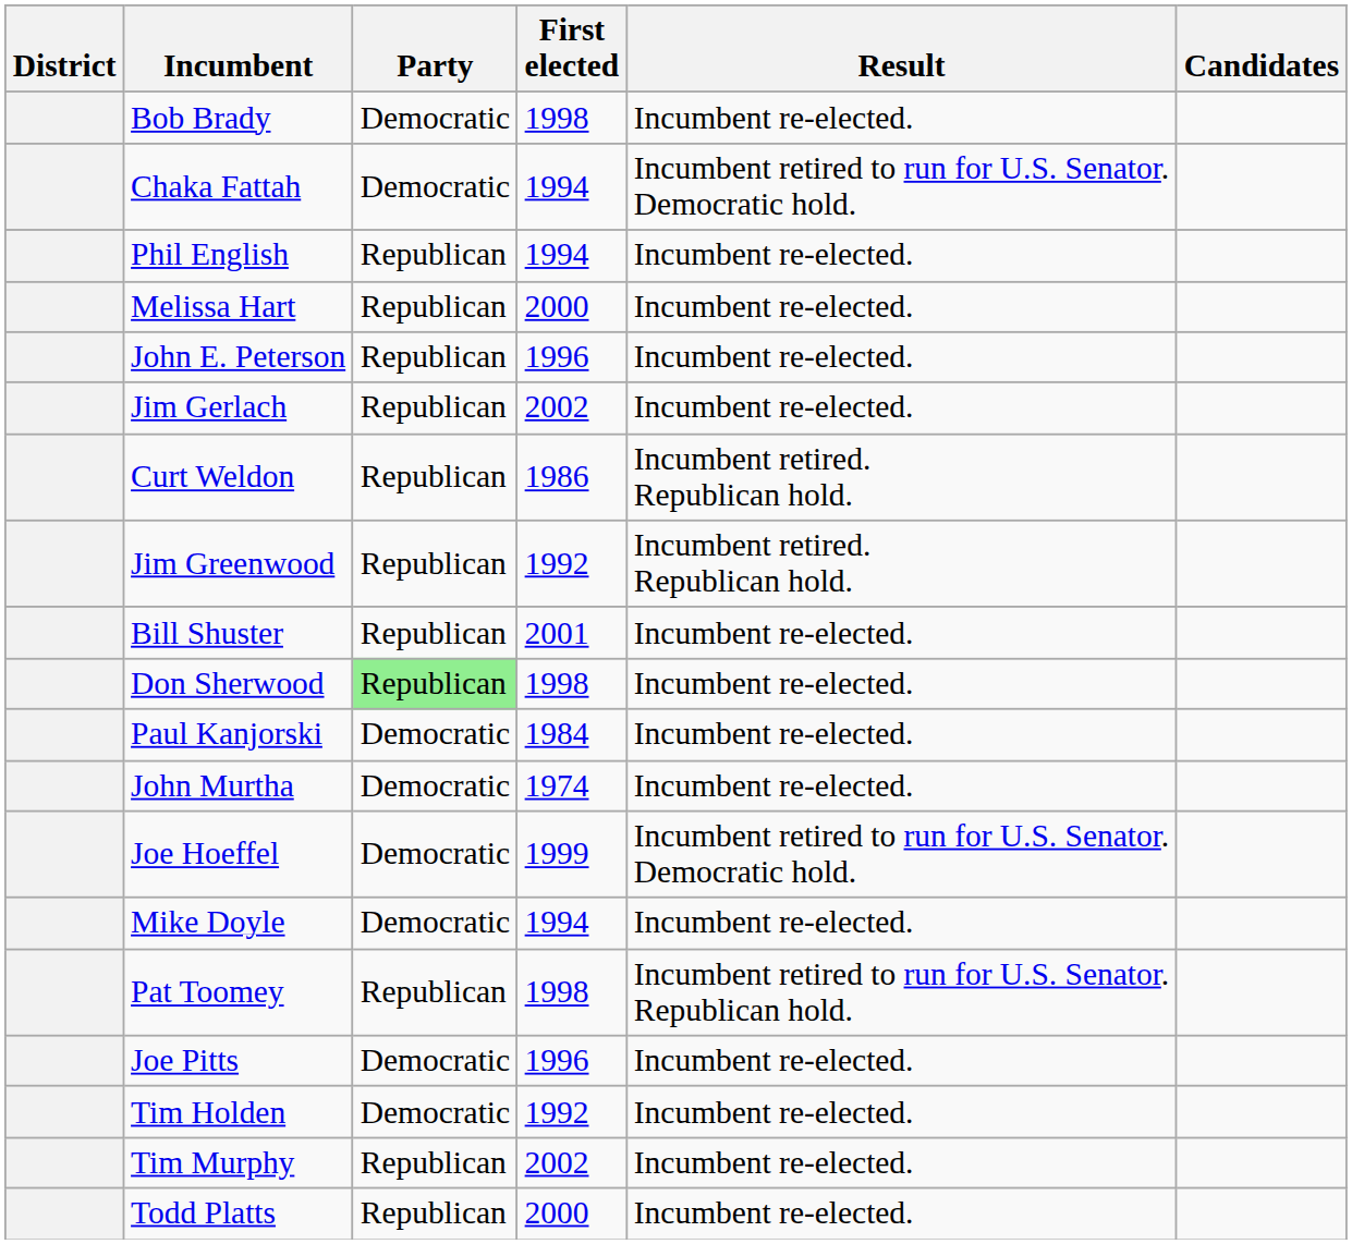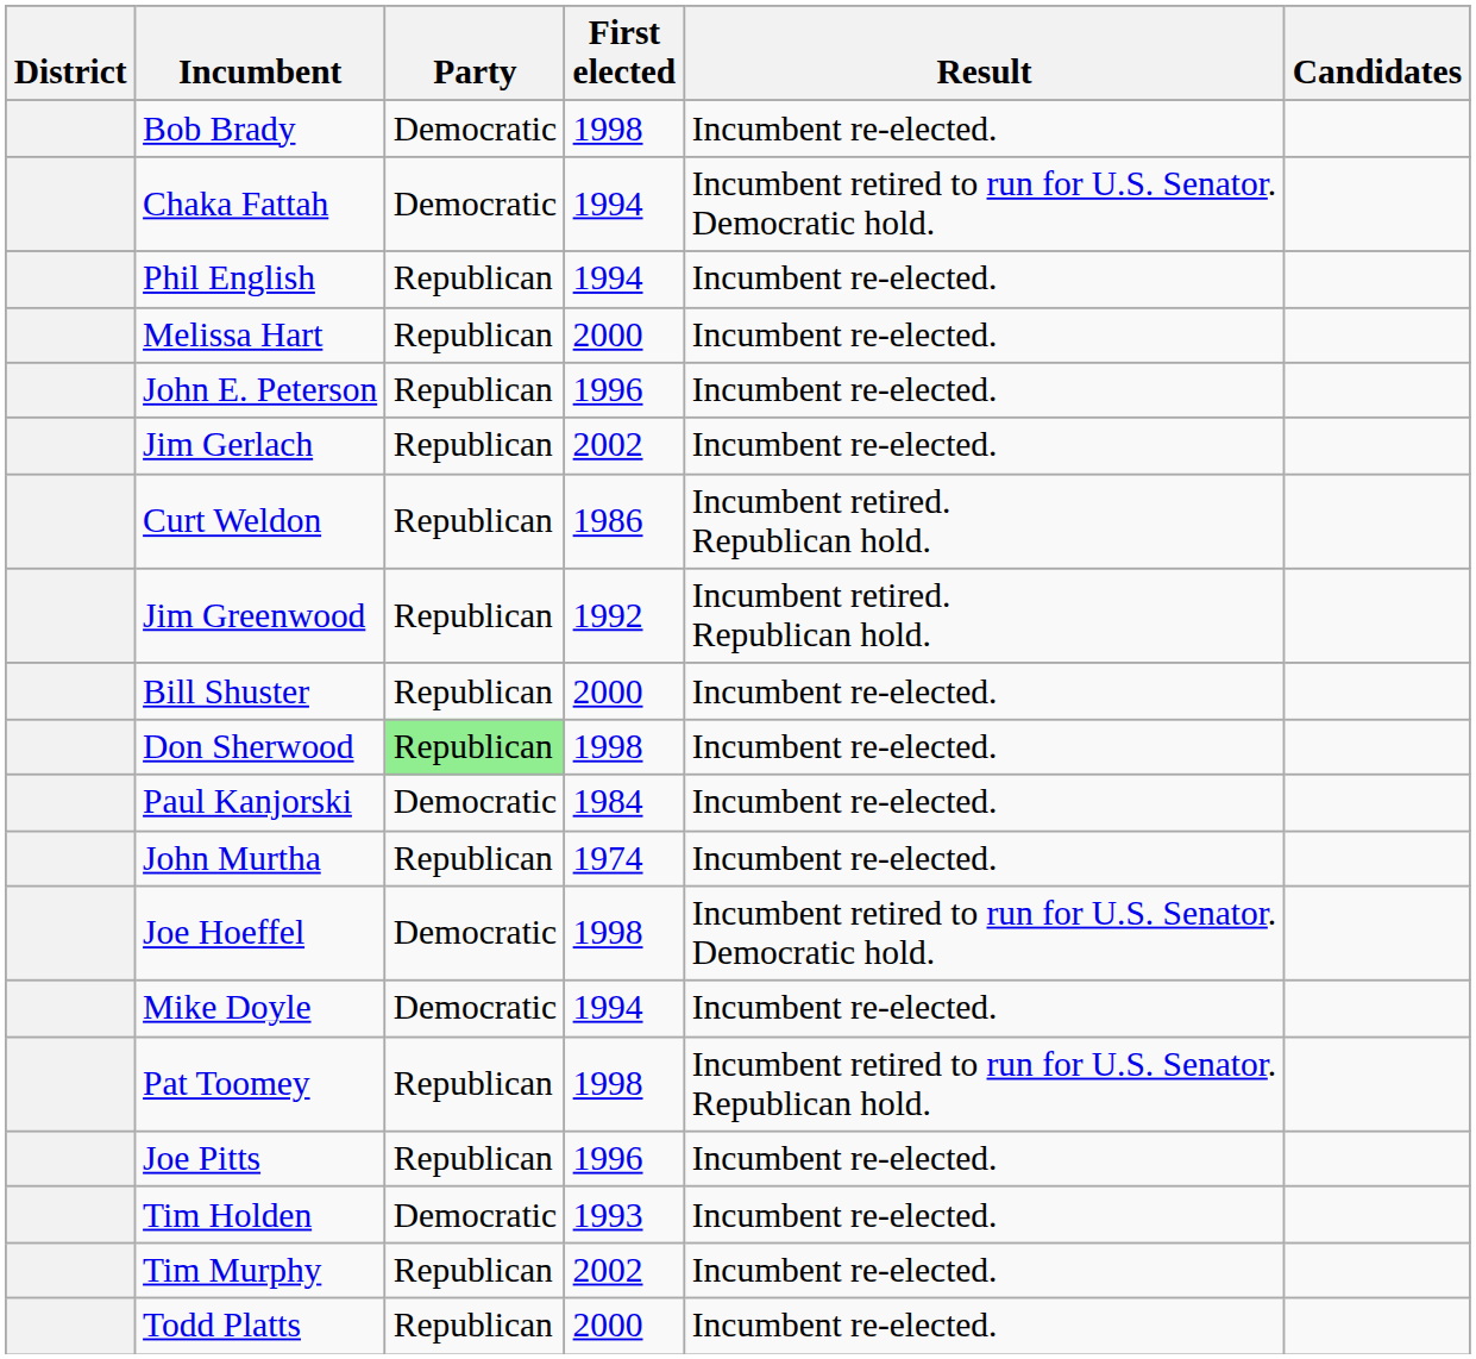 <table class=wikitable>
 <tr valign=bottom>
 <th>District</th>
 <th>Incumbent</th>
 <th>Party</th>
 <th>First<br>elected</th>
 <th>Result</th>
 <th>Candidates</th>
 </tr>
 <tr>
 <th></th>
 <td><a href='#'>Bob Brady</a></td>
 <td>Democratic</td>
 <td><a href='#'>1998</a></td>
 <td>Incumbent re-elected.</td>
 <td nowrap></td>
 </tr>
 <tr>
 <th></th>
 <td><a href='#'>Chaka Fattah</a></td>
 <td>Democratic</td>
 <td><a href='#'>1994</a></td>
 <td>Incumbent retired to <a href='#'>run for U.S. Senator</a>.<br> Democratic hold.</td>
 <td nowrap></td>
 </tr>
 <tr>
 <th></th>
 <td><a href='#'>Phil English</a></td>
 <td>Republican</td>
 <td><a href='#'>1994</a></td>
 <td>Incumbent re-elected.</td>
 <td nowrap></td>
 </tr>
 <tr>
 <th></th>
 <td><a href='#'>Melissa Hart</a></td>
 <td>Republican</td>
 <td><a href='#'>2000</a></td>
 <td>Incumbent re-elected.</td>
 <td nowrap></td>
 </tr>
 <tr>
 <th></th>
 <td><a href='#'>John E. Peterson</a></td>
 <td>Republican</td>
 <td><a href='#'>1996</a></td>
 <td>Incumbent re-elected.</td>
 <td nowrap></td>
 </tr>
 <tr>
 <th></th>
 <td><a href='#'>Jim Gerlach</a></td>
 <td>Republican</td>
 <td><a href='#'>2002</a></td>
 <td>Incumbent re-elected.</td>
 <td nowrap></td>
 </tr>
 <tr>
 <th></th>
 <td><a href='#'>Curt Weldon</a></td>
 <td>Republican</td>
 <td><a href='#'>1986</a></td>
 <td>Incumbent retired.<br>Republican hold.</td>
 <td nowrap></td>
 </tr>
 <tr>
 <th></th>
 <td><a href='#'>Jim Greenwood</a></td>
 <td>Republican</td>
 <td><a href='#'>1992</a></td>
 <td>Incumbent retired.<br>Republican hold.</td>
 <td nowrap></td>
 </tr>
 <tr>
 <th></th>
 <td><a href='#'>Bill Shuster</a></td>
 <td>Republican</td>
-<td><a href='#'>2001 </a></td>
+<td><a href='#'>2000 </a></td>
 <td>Incumbent re-elected.</td>
 <td nowrap></td>
 </tr>
 <tr>
 <th></th>
 <td><a href='#'>Don Sherwood</a></td>
 <td style="background: lightgreen;">Republican</td>
 <td><a href='#'>1998</a></td>
 <td>Incumbent re-elected.</td>
 <td nowrap></td>
 </tr>
 <tr>
 <th></th>
 <td><a href='#'>Paul Kanjorski</a></td>
 <td>Democratic</td>
 <td><a href='#'>1984</a></td>
 <td>Incumbent re-elected.</td>
 <td nowrap></td>
 </tr>
 <tr>
 <th></th>
 <td><a href='#'>John Murtha</a></td>
-<td>Democratic</td>
+<td>Republican</td>
 <td><a href='#'>1974</a></td>
 <td>Incumbent re-elected.</td>
 <td nowrap></td>
 </tr>
 <tr>
 <th></th>
 <td><a href='#'>Joe Hoeffel</a></td>
 <td>Democratic</td>
-<td><a href='#'>1999</a></td>
+<td><a href='#'>1998</a></td>
 <td>Incumbent retired to <a href='#'>run for U.S. Senator</a>.<br> Democratic hold.</td>
 <td nowrap></td>
 </tr>
 <tr>
 <th></th>
 <td><a href='#'>Mike Doyle</a></td>
 <td>Democratic</td>
 <td><a href='#'>1994</a></td>
 <td>Incumbent re-elected.</td>
 <td nowrap></td>
 </tr>
 <tr>
 <th></th>
 <td><a href='#'>Pat Toomey</a></td>
 <td>Republican</td>
 <td><a href='#'>1998</a></td>
 <td>Incumbent retired to <a href='#'>run for U.S. Senator</a>.<br>Republican hold.</td>
 <td nowrap></td>
 </tr>
 <tr>
 <th></th>
 <td><a href='#'>Joe Pitts</a></td>
-<td>Democratic</td>
+<td>Republican</td>
 <td><a href='#'>1996</a></td>
 <td>Incumbent re-elected.</td>
 <td nowrap></td>
 </tr>
 <tr>
 <th></th>
 <td><a href='#'>Tim Holden</a></td>
 <td>Democratic</td>
-<td><a href='#'>1992</a></td>
+<td><a href='#'>1993</a></td>
 <td>Incumbent re-elected.</td>
 <td nowrap></td>
 </tr>
 <tr>
 <th></th>
 <td><a href='#'>Tim Murphy</a></td>
 <td>Republican</td>
 <td><a href='#'>2002</a></td>
 <td>Incumbent re-elected.</td>
 <td nowrap></td>
 </tr>
 <tr>
 <th></th>
 <td><a href='#'>Todd Platts</a></td>
 <td>Republican</td>
 <td><a href='#'>2000</a></td>
 <td>Incumbent re-elected.</td>
 <td nowrap></td>
 </tr>
 </table>
